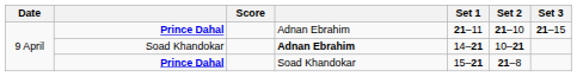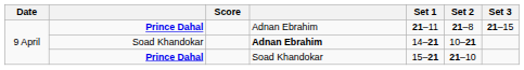 <table class="wikitable" style="text-align: center; font-size:90%">
 <tr>
 <th width="60">Date</th>
 <th align="right" width="230"></th>
 <th width="60">Score</th>
 <th align="left" width="230"></th>
 <th width="50">Set 1</th>
 <th width="50">Set 2</th>
 <th width="50">Set 3</th>
 </tr>
 <tr>
 <td rowspan="3">9 April</td>
 <td align="right"><strong><a href='#'>Prince Dahal</a> </strong></td>
 <td></td>
 <td align="left"> Adnan Ebrahim</td>
 <td><strong>21</strong>–11</td>
-<td><strong>21</strong>–10</td>
+<td><strong>21</strong>–8</td>
 <td><strong>21</strong>–15</td>
 </tr>
 <tr>
 <td align="right">Soad Khandokar </td>
 <td></td>
 <td align="left"><strong> Adnan Ebrahim</strong></td>
 <td>14–<strong>21</strong></td>
 <td>10–<strong>21</strong></td>
 <td></td>
 </tr>
 <tr>
 <td align="right"><strong><a href='#'>Prince Dahal</a> </strong></td>
 <td></td>
 <td align="left"> Soad Khandokar</td>
 <td>15–<strong>21</strong></td>
-<td><strong>21</strong>–8</td>
+<td><strong>21</strong>–10</td>
 <td></td>
 </tr>
 </table>
